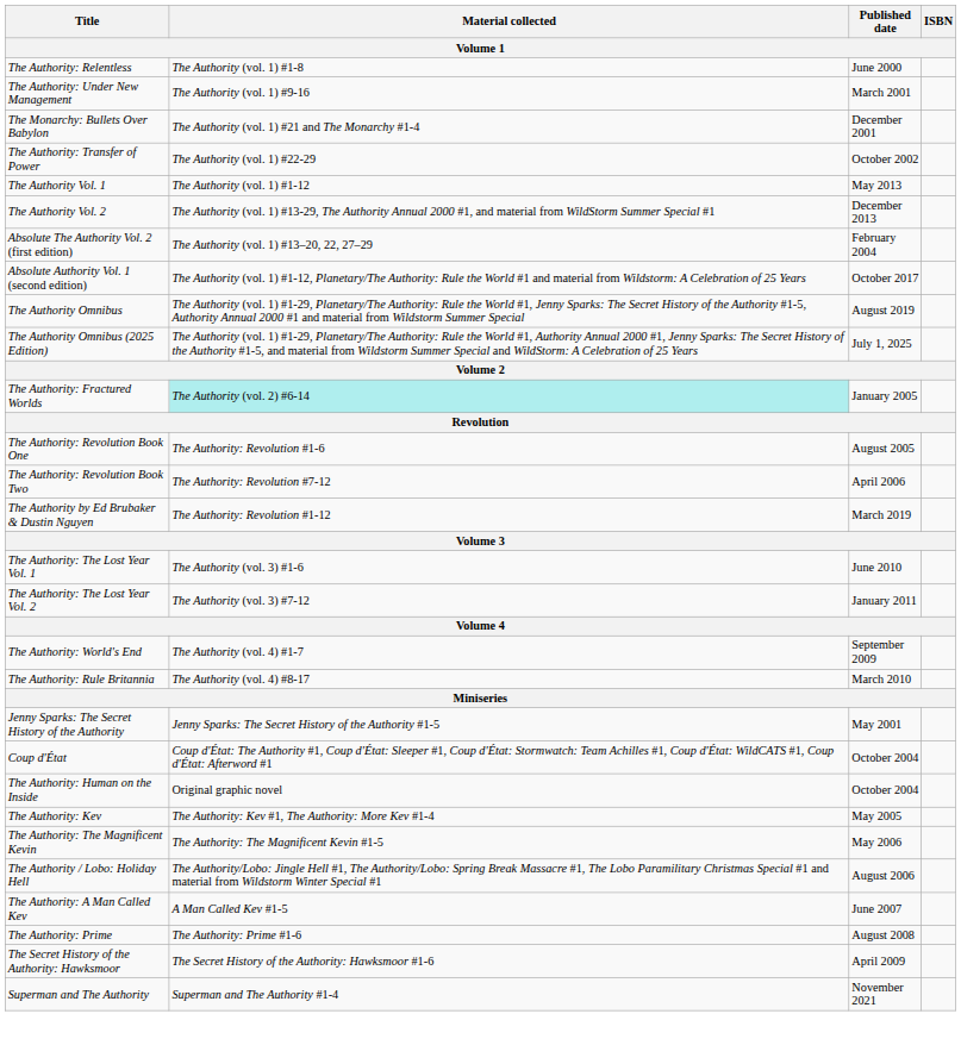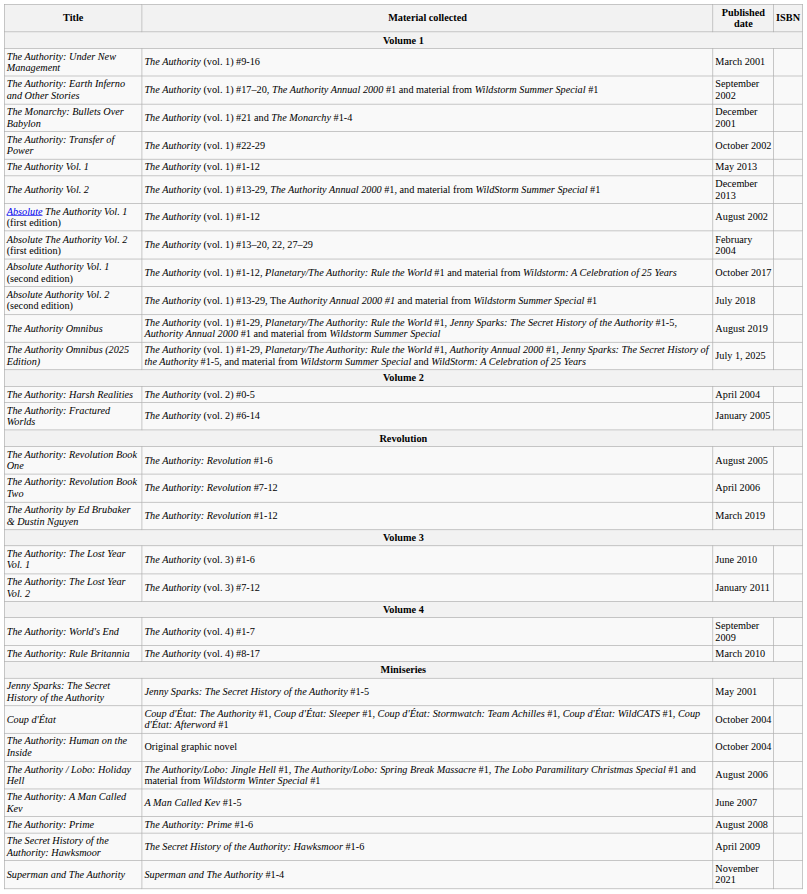 <table class="wikitable">
 <tr>
 <th>Title</th>
 <th>Material collected</th>
 <th>Published date</th>
 <th>ISBN</th>
 </tr>
 <tr>
 <th colspan="4">Volume 1</th>
 </tr>
 <tr>
-<td><em>The Authority: Relentless</em></td>
-<td><em>The Authority</em> (vol. 1) #1-8</td>
-<td>June 2000</td>
+<td><em>The Authority: Under New Management</em></td>
+<td><em>The Authority</em> (vol. 1) #9-16</td>
+<td>March 2001</td>
 <td></td>
 </tr>
 <tr>
-<td><em>The Authority: Under New Management</em></td>
-<td><em>The Authority</em> (vol. 1) #9-16</td>
-<td>March 2001</td>
+<td><em>The Authority: Earth Inferno and Other Stories</em></td>
+<td><em>The Authority</em> (vol. 1) #17–20, <em>The Authority Annual 2000</em> #1 and material from <em>Wildstorm Summer Special</em> #1</td>
+<td>September 2002</td>
 <td></td>
 </tr>
 <tr>
 <td><em>The Monarchy: Bullets Over Babylon</em></td>
 <td><em>The Authority</em> (vol. 1) #21 and <em>The Monarchy</em> #1-4</td>
 <td>December 2001</td>
 <td></td>
 </tr>
 <tr>
 <td><em>The Authority: Transfer of Power</em></td>
 <td><em>The Authority</em> (vol. 1) #22-29</td>
 <td>October 2002</td>
 <td></td>
 </tr>
 <tr>
 <td><em>The Authority Vol. 1</em></td>
 <td><em>The Authority</em> (vol. 1) #1-12</td>
 <td>May 2013</td>
 <td></td>
 </tr>
 <tr>
 <td><em>The Authority Vol. 2</em></td>
 <td><em>The Authority</em> (vol. 1) #13-29, <em>The Authority Annual 2000</em> #1, and material from <em>WildStorm Summer Special</em> #1</td>
 <td>December 2013</td>
 <td></td>
 </tr>
 <tr>
+<td><em><a href='#'>Absolute</a> The Authority Vol. 1</em> (first edition)</td>
+<td><em>The Authority</em> (vol. 1) #1-12</td>
+<td>August 2002</td>
+<td></td>
+</tr>
+<tr>
 <td><em>Absolute The Authority Vol. 2</em> (first edition)</td>
 <td><em>The Authority</em> (vol. 1) #13–20, 22, 27–29</td>
 <td>February 2004</td>
 <td></td>
 </tr>
 <tr>
 <td><em>Absolute Authority Vol. 1</em> (second edition)</td>
 <td><em>The Authority</em> (vol. 1) #1-12, <em>Planetary/The Authority: Rule the World</em> #1 and material from <em>Wildstorm: A Celebration of 25 Years</em></td>
 <td>October 2017</td>
+<td></td>
+</tr>
+<tr>
+<td><em>Absolute Authority Vol. 2</em> (second edition)</td>
+<td><em>The Authority</em> (vol. 1) #13-29, The <em>Authority Annual 2000 #1</em> and material from <em>Wildstorm Summer Special</em> #1</td>
+<td>July 2018</td>
 <td></td>
 </tr>
 <tr>
 <td><em>The Authority Omnibus</em></td>
 <td><em>The Authority</em> (vol. 1) #1-29, <em>Planetary/The Authority: Rule the World</em> #1, <em>Jenny Sparks: The Secret History of the Authority</em> #1-5, <em>Authority Annual 2000</em> #1 and material from <em>Wildstorm Summer Special</em></td>
 <td>August 2019</td>
 <td></td>
 </tr>
 <tr>
 <td><em>The Authority Omnibus (2025 Edition)</em></td>
 <td><em>The Authority</em> (vol. 1) #1-29, <em>Planetary/The Authority: Rule the World</em> #1, <em>Authority Annual 2000</em> #1, <em>Jenny Sparks: The Secret History of the Authority</em> #1-5, and material from <em>Wildstorm Summer Special</em> and <em>WildStorm: A Celebration of 25 Years</em></td>
 <td>July 1, 2025</td>
 <td></td>
 </tr>
 <tr>
 <th colspan="4">Volume 2</th>
 </tr>
 <tr>
+<td><em>The Authority: Harsh Realities</em></td>
+<td><em>The Authority</em> (vol. 2) #0-5</td>
+<td>April 2004</td>
+<td></td>
+</tr>
+<tr>
 <td><em>The Authority: Fractured Worlds</em></td>
-<td style="background: paleturquoise;"><em>The Authority</em> (vol. 2) #6-14</td>
+<td><em>The Authority</em> (vol. 2) #6-14</td>
 <td>January 2005</td>
 <td></td>
 </tr>
 <tr>
 <th colspan="4">Revolution</th>
 </tr>
 <tr>
 <td><em>The Authority: Revolution Book One</em></td>
 <td><em>The Authority: Revolution</em> #1-6</td>
 <td>August 2005</td>
 <td></td>
 </tr>
 <tr>
 <td><em>The Authority: Revolution Book Two</em></td>
 <td><em>The Authority: Revolution</em> #7-12</td>
 <td>April 2006</td>
 <td></td>
 </tr>
 <tr>
 <td><em>The Authority by Ed Brubaker & Dustin Nguyen</em></td>
 <td><em>The Authority: Revolution</em> #1-12</td>
 <td>March 2019</td>
 <td></td>
 </tr>
 <tr>
 <th colspan="4">Volume 3</th>
 </tr>
 <tr>
 <td><em>The Authority: The Lost Year Vol. 1</em></td>
 <td><em>The Authority</em> (vol. 3) #1-6</td>
 <td>June 2010</td>
 <td></td>
 </tr>
 <tr>
 <td><em>The Authority: The Lost Year Vol. 2</em></td>
 <td><em>The Authority</em> (vol. 3) #7-12</td>
 <td>January 2011</td>
 <td></td>
 </tr>
 <tr>
 <th colspan="4">Volume 4</th>
 </tr>
 <tr>
 <td><em>The Authority: World's End</em></td>
 <td><em>The Authority</em> (vol. 4) #1-7</td>
 <td>September 2009</td>
 <td></td>
 </tr>
 <tr>
 <td><em>The Authority: Rule Britannia</em></td>
 <td><em>The Authority</em> (vol. 4) #8-17</td>
 <td>March 2010</td>
 <td></td>
 </tr>
 <tr>
 <th colspan="4">Miniseries</th>
 </tr>
 <tr>
 <td><em>Jenny Sparks: The Secret History of the Authority</em></td>
 <td><em>Jenny Sparks: The Secret History of the Authority</em> #1-5</td>
 <td>May 2001</td>
 <td></td>
 </tr>
 <tr>
 <td><em>Coup d'État</em></td>
 <td><em>Coup d'État: The Authority</em> #1, <em>Coup d'État: Sleeper</em> #1, <em>Coup d'État: Stormwatch: Team Achilles</em> #1, <em>Coup d'État: WildCATS</em> #1, <em>Coup d'État: Afterword</em> #1</td>
 <td>October 2004</td>
 <td></td>
 </tr>
 <tr>
 <td><em>The Authority: Human on the Inside</em></td>
 <td>Original graphic novel</td>
 <td>October 2004</td>
 <td></td>
 </tr>
 <tr>
-<td><em>The Authority: Kev</em></td>
-<td><em>The Authority: Kev</em> #1, <em>The Authority: More Kev</em> #1-4</td>
-<td>May 2005</td>
-<td></td>
-</tr>
-<tr>
-<td><em>The Authority: The Magnificent Kevin</em></td>
-<td><em>The Authority: The Magnificent Kevin</em> #1-5</td>
-<td>May 2006</td>
-<td></td>
-</tr>
-<tr>
 <td><em>The Authority / Lobo: Holiday Hell</em></td>
 <td><em>The Authority/Lobo: Jingle Hell</em> #1, <em>The Authority/Lobo: Spring Break Massacre</em> #1, <em>The Lobo Paramilitary Christmas Special</em> #1 and material from <em>Wildstorm Winter Special</em> #1</td>
 <td>August 2006</td>
 <td></td>
 </tr>
 <tr>
 <td><em>The Authority: A Man Called Kev</em></td>
 <td><em>A Man Called Kev</em> #1-5</td>
 <td>June 2007</td>
 <td></td>
 </tr>
 <tr>
 <td><em>The Authority: Prime</em></td>
 <td><em>The Authority: Prime</em> #1-6</td>
 <td>August 2008</td>
 <td></td>
 </tr>
 <tr>
 <td><em>The Secret History of the Authority: Hawksmoor</em></td>
 <td><em>The Secret History of the Authority: Hawksmoor</em> #1-6</td>
 <td>April 2009</td>
 <td></td>
 </tr>
 <tr>
 <td><em>Superman and The Authority</em></td>
 <td><em>Superman and The Authority</em> #1-4</td>
 <td>November 2021</td>
 <td></td>
 </tr>
 </table>
